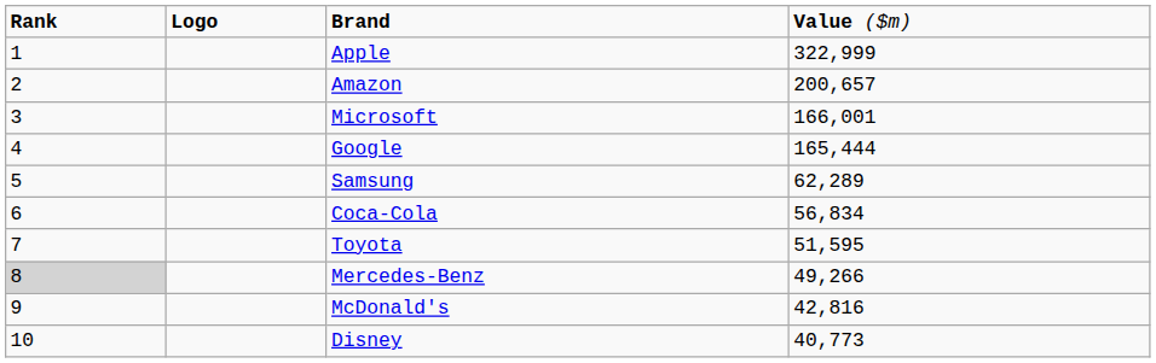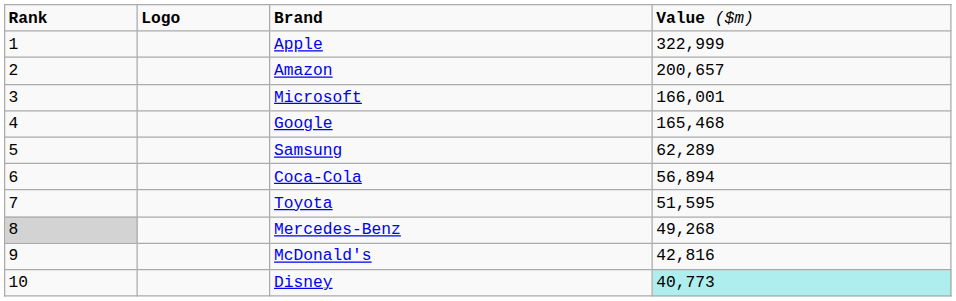 <table class="wikitable" style="width: 60%; height: 200px;">
 <tr>
 <td><strong>Rank</strong></td>
 <td><strong>Logo</strong></td>
 <td><strong>Brand</strong></td>
 <td><strong>Value</strong> <em>($m)</em></td>
 </tr>
 <tr>
 <td>1</td>
 <td></td>
 <td><a href='#'>Apple</a></td>
 <td>322,999</td>
 </tr>
 <tr>
 <td>2</td>
 <td></td>
 <td><a href='#'>Amazon</a></td>
 <td>200,657</td>
 </tr>
 <tr>
 <td>3</td>
 <td></td>
 <td><a href='#'>Microsoft</a></td>
 <td>166,001</td>
 </tr>
 <tr>
 <td>4</td>
 <td></td>
 <td><a href='#'>Google</a></td>
-<td>165,444</td>
+<td>165,468</td>
 </tr>
 <tr>
 <td>5</td>
 <td></td>
 <td><a href='#'>Samsung</a></td>
 <td>62,289</td>
 </tr>
 <tr>
 <td>6</td>
 <td></td>
 <td><a href='#'>Coca-Cola</a></td>
-<td>56,834</td>
+<td>56,894</td>
 </tr>
 <tr>
 <td>7</td>
 <td></td>
 <td><a href='#'>Toyota</a></td>
 <td>51,595</td>
 </tr>
 <tr>
 <td style="background: lightgrey;">8</td>
 <td></td>
 <td><a href='#'>Mercedes-Benz</a></td>
-<td>49,266</td>
+<td>49,268</td>
 </tr>
 <tr>
 <td>9</td>
 <td></td>
 <td><a href='#'>McDonald's</a></td>
 <td>42,816</td>
 </tr>
 <tr>
 <td>10</td>
 <td></td>
 <td><a href='#'>Disney</a></td>
-<td>40,773</td>
+<td style="background: paleturquoise;">40,773</td>
 </tr>
 </table>
